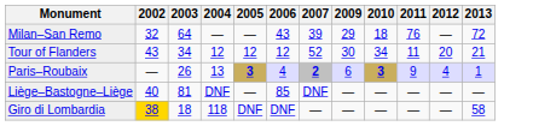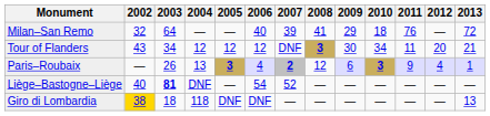 <table class="wikitable">
 <tr>
 <th>Monument</th>
 <th scope="col">2002</th>
 <th scope="col">2003</th>
 <th scope="col">2004</th>
 <th scope="col">2005</th>
 <th scope="col">2006</th>
 <th scope="col">2007</th>
+<th scope="col">2008</th>
 <th scope="col">2009</th>
 <th scope="col">2010</th>
 <th scope="col">2011</th>
 <th scope="col">2012</th>
 <th scope="col">2013</th>
 </tr>
 <tr style="text-align:center;">
 <td style="text-align:left; background:#efefef;"><a href='#'>Milan–San Remo</a></td>
 <td><a href='#'>32</a></td>
 <td><a href='#'>64</a></td>
 <td>—</td>
 <td>—</td>
-<td><a href='#'>43</a></td>
+<td><a href='#'>40</a></td>
 <td><a href='#'>39</a></td>
+<td><a href='#'>41</a></td>
 <td><a href='#'>29</a></td>
 <td><a href='#'>18</a></td>
 <td><a href='#'>76</a></td>
 <td>—</td>
 <td><a href='#'>72</a></td>
 </tr>
 <tr style="text-align:center;">
 <td style="text-align:left; background:#efefef;"><a href='#'>Tour of Flanders</a></td>
 <td><a href='#'>43</a></td>
 <td><a href='#'>34</a></td>
 <td><a href='#'>12</a></td>
 <td><a href='#'>12</a></td>
 <td><a href='#'>12</a></td>
-<td><a href='#'>52</a></td>
+<td><a href='#'>DNF</a></td>
+<td style="background:#C9AE5D;"><a href='#'><strong>3</strong></a></td>
 <td><a href='#'>30</a></td>
 <td><a href='#'>34</a></td>
 <td><a href='#'>11</a></td>
 <td><a href='#'>20</a></td>
 <td><a href='#'>21</a></td>
 </tr>
 <tr style="text-align:center;">
 <td style="text-align:left; background:#efefef;"><a href='#'>Paris–Roubaix</a></td>
 <td>—</td>
 <td><a href='#'>26</a></td>
 <td><a href='#'>13</a></td>
 <td style="background:#C9AE5D;"><a href='#'><strong>3</strong></a></td>
 <td style="background:#ddf;"><a href='#'>4</a></td>
 <td style="background:#C0C0C0;"><a href='#'><strong>2</strong></a></td>
+<td><a href='#'>12</a></td>
 <td style="background:#ddf;"><a href='#'>6</a></td>
 <td style="background:#C9AE5D;"><a href='#'><strong>3</strong></a></td>
 <td style="background:#ddf;"><a href='#'>9</a></td>
 <td style="background:#ddf;"><a href='#'>4</a></td>
 <td style="background:#ddf;"><a href='#'>1</a></td>
 </tr>
 <tr style="text-align:center;">
 <td style="text-align:left; background:#efefef;"><a href='#'>Liège–Bastogne–Liège</a></td>
 <td><a href='#'>40</a></td>
-<td><a href='#'>81</a></td>
+<td><strong><a href='#'>81</a></strong></td>
 <td><a href='#'>DNF</a></td>
 <td>—</td>
-<td><a href='#'>85</a></td>
-<td><a href='#'>DNF</a></td>
+<td><a href='#'>54</a></td>
+<td><a href='#'>52</a></td>
+<td>—</td>
 <td>—</td>
 <td>—</td>
 <td>—</td>
 <td>—</td>
 <td>—</td>
 </tr>
 <tr style="text-align:center;">
 <td style="text-align:left; background:#efefef;"><a href='#'>Giro di Lombardia</a></td>
 <td style="background: gold;"><a href='#'>38</a></td>
 <td><a href='#'>18</a></td>
 <td><a href='#'>118</a></td>
 <td><a href='#'>DNF</a></td>
 <td><a href='#'>DNF</a></td>
 <td>—</td>
 <td>—</td>
 <td>—</td>
 <td>—</td>
 <td>—</td>
-<td><a href='#'>58</a></td>
+<td>—</td>
+<td><a href='#'>13</a></td>
 </tr>
 </table>
